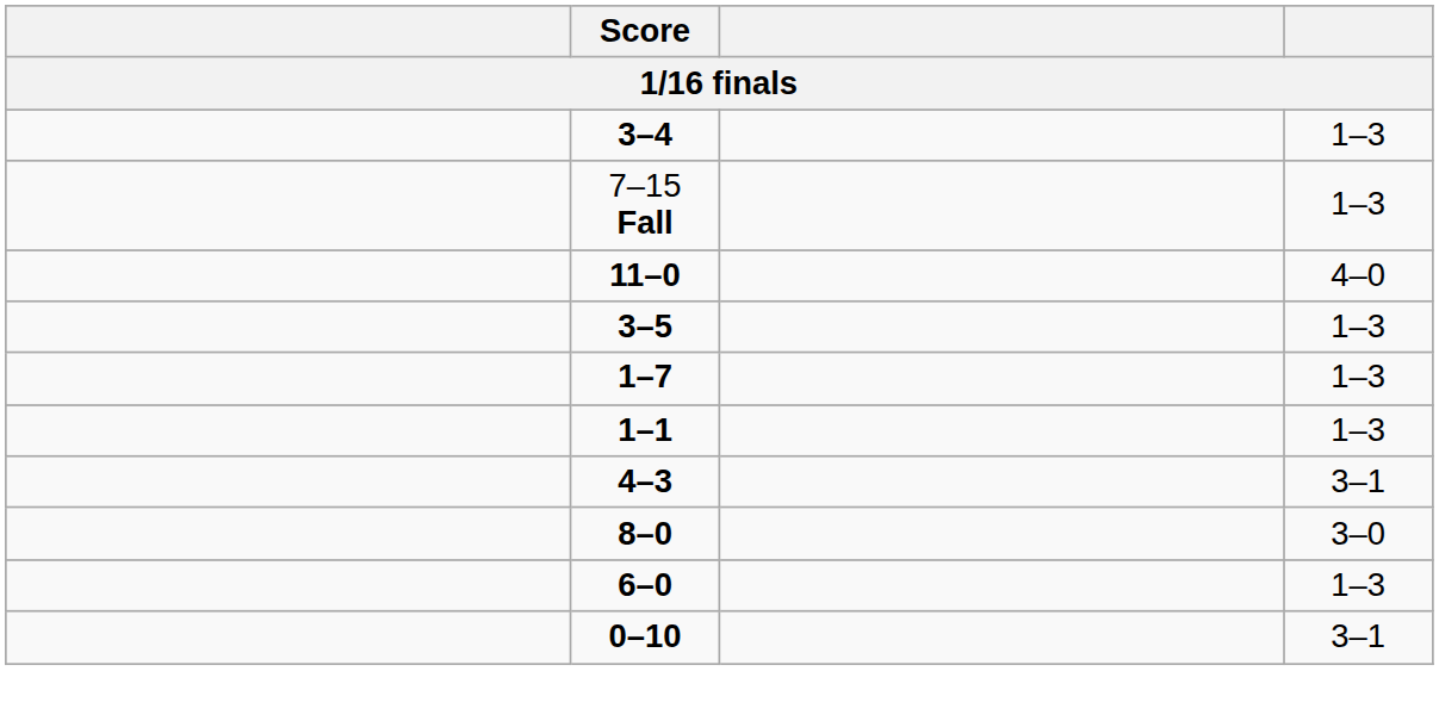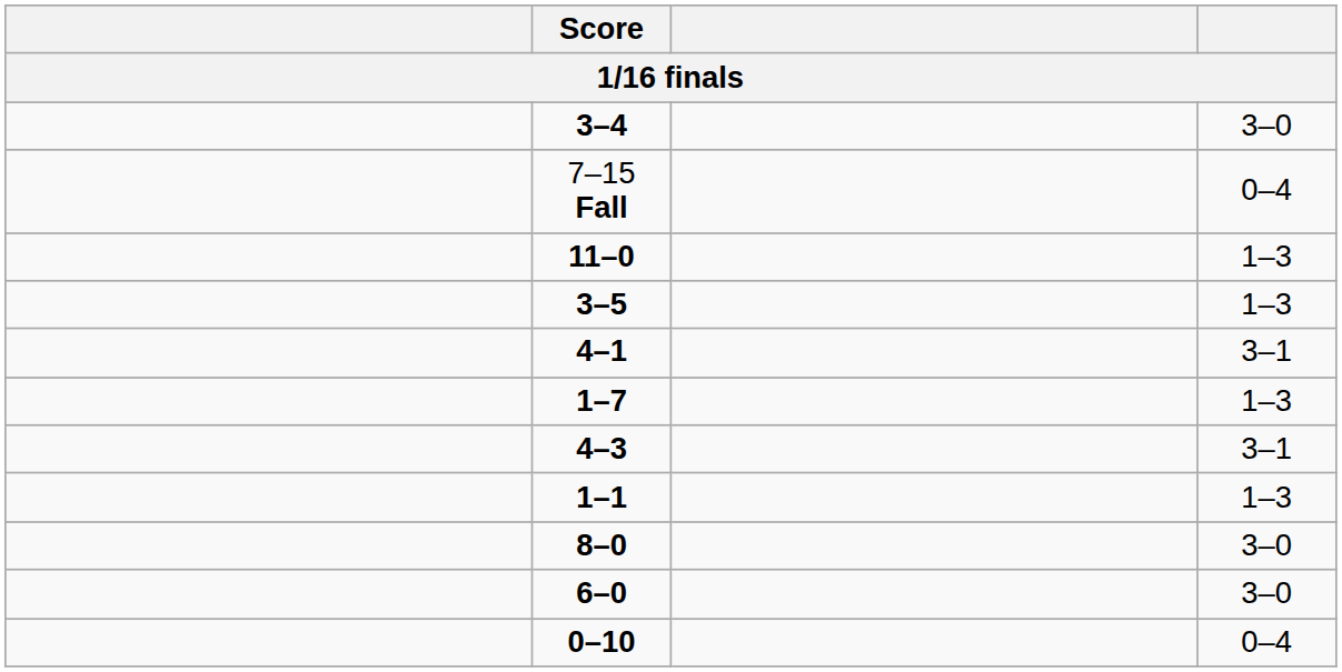 <table class="wikitable" style="text-align: left; ">
 <tr>
 <th align="right" width="270"></th>
 <th width="65">Score</th>
 <th align="left" width="270"></th>
 <th width="65"></th>
 </tr>
 <tr>
 <th colspan=4>1/16 finals</th>
 </tr>
 <tr>
 <td></td>
 <td align="center"><strong>3–4</strong></td>
 <td><strong></strong></td>
-<td align=center>1–3 <strong></strong></td>
+<td align=center>3–0 <strong></strong></td>
 </tr>
 <tr>
 <td></td>
 <td align="center">7–15 <strong>Fall</strong></td>
 <td><strong></strong></td>
-<td align=center>1–3 <strong></strong></td>
+<td align=center>0–4 <strong></strong></td>
 </tr>
 <tr>
 <td><strong></strong></td>
 <td align="center"><strong>11–0</strong></td>
 <td></td>
-<td align=center>4–0 <strong></strong></td>
+<td align=center>1–3 <strong></strong></td>
 </tr>
 <tr>
 <td></td>
 <td align="center"><strong>3–5</strong></td>
 <td><strong></strong></td>
 <td align=center>1–3 <strong></strong></td>
 </tr>
 <tr>
+<td><strong></strong></td>
+<td align="center"><strong>4–1</strong></td>
 <td></td>
-<td align="center"><strong>1–7</strong></td>
-<td><strong></strong></td>
-<td align=center>1–3 <strong></strong></td>
+<td align=center>3–1 <strong></strong></td>
 </tr>
 <tr>
 <td></td>
-<td align="center"><strong>1–1</strong></td>
+<td align="center"><strong>1–7</strong></td>
 <td><strong></strong></td>
 <td align=center>1–3 <strong></strong></td>
 </tr>
 <tr>
 <td><strong></strong></td>
 <td align="center"><strong>4–3</strong></td>
 <td></td>
 <td align=center>3–1 <strong></strong></td>
+</tr>
+<tr>
+<td></td>
+<td align="center"><strong>1–1</strong></td>
+<td><strong></strong></td>
+<td align=center>1–3 <strong></strong></td>
 </tr>
 <tr>
 <td><strong></strong></td>
 <td align="center"><strong>8–0</strong></td>
 <td></td>
 <td align=center>3–0 <strong></strong></td>
 </tr>
 <tr>
 <td><strong></strong></td>
 <td align="center"><strong>6–0</strong></td>
 <td></td>
-<td align=center>1–3 <strong></strong></td>
+<td align=center>3–0 <strong></strong></td>
 </tr>
 <tr>
 <td></td>
 <td align="center"><strong>0–10</strong></td>
 <td><strong></strong></td>
-<td align=center>3–1 <strong></strong></td>
+<td align=center>0–4 <strong></strong></td>
 </tr>
 </table>
